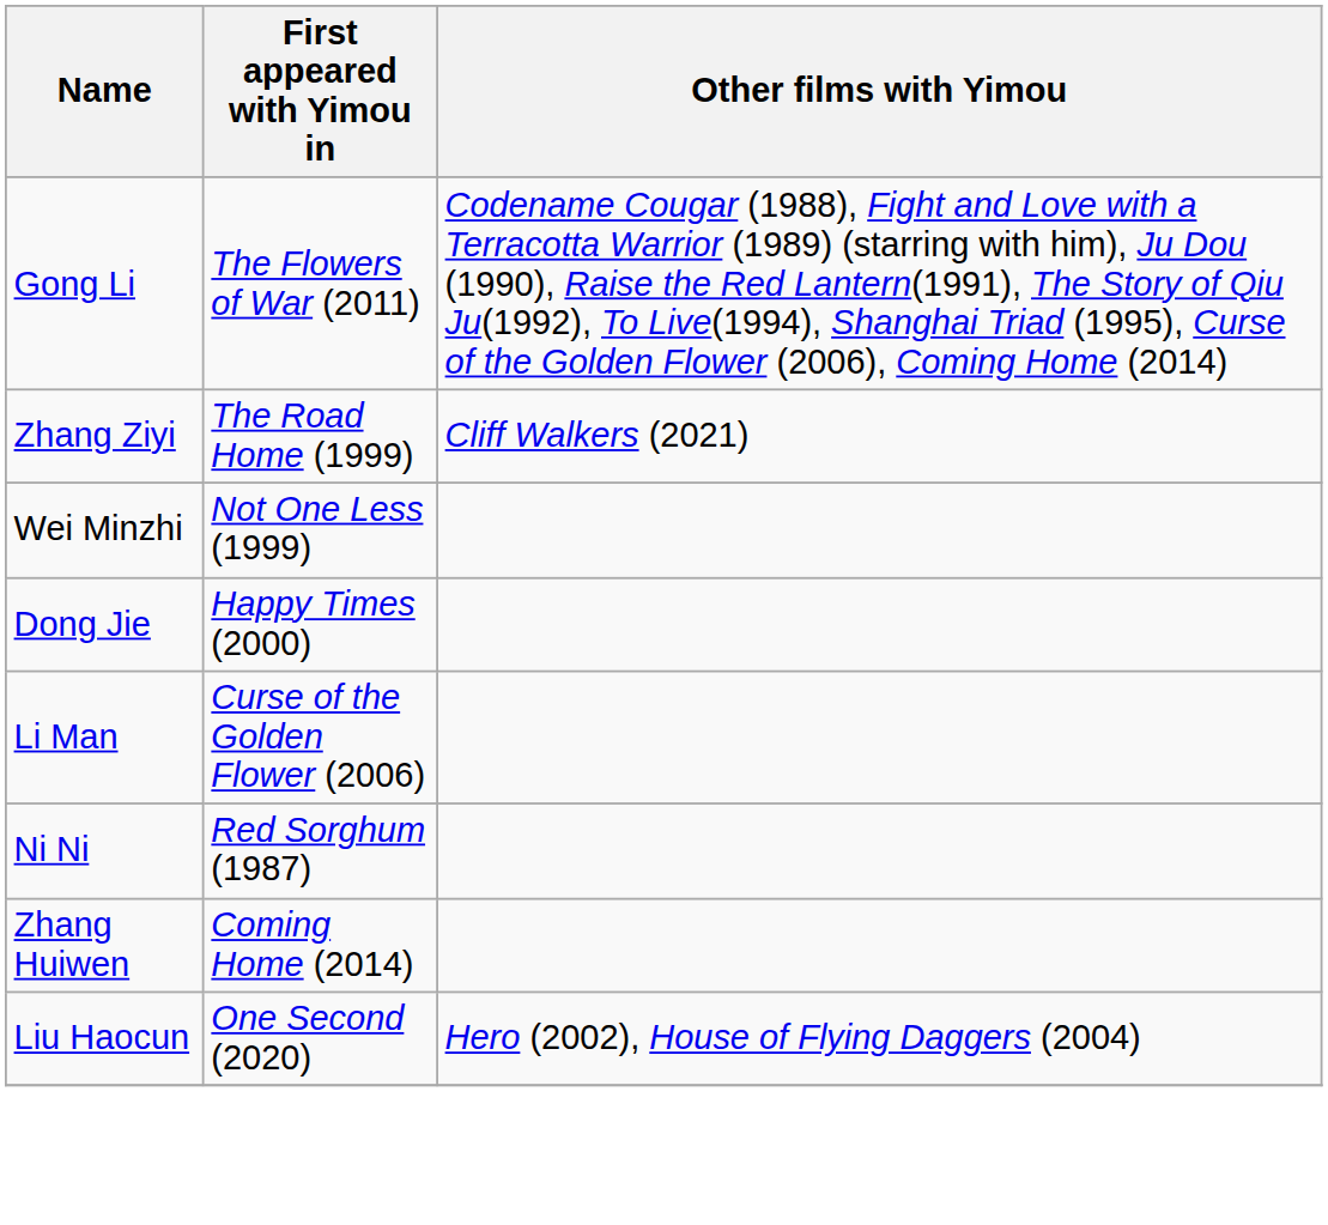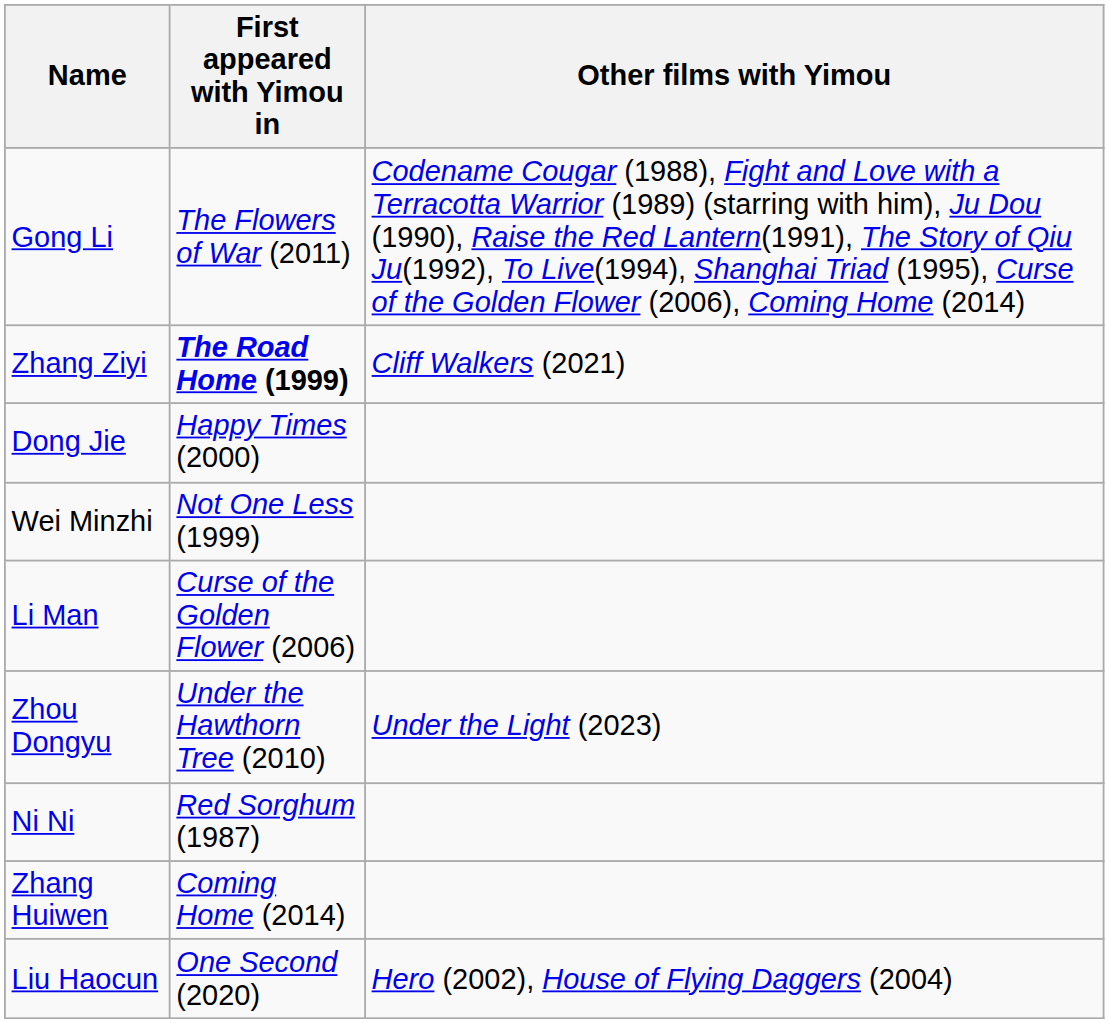 <table class="wikitable">
 <tr>
 <th width=15%>Name</th>
 <th>First appeared with Yimou in</th>
 <th>Other films with Yimou</th>
 </tr>
 <tr>
 <td><a href='#'>Gong Li</a></td>
 <td><em><a href='#'>The Flowers of War</a></em> (2011)</td>
 <td><em><a href='#'>Codename Cougar</a></em> (1988), <em><a href='#'>Fight and Love with a Terracotta Warrior</a></em> (1989) (starring with him), <em><a href='#'>Ju Dou</a></em> (1990), <em><a href='#'>Raise the Red Lantern</a></em>(1991), <em><a href='#'>The Story of Qiu Ju</a></em>(1992), <em><a href='#'>To Live</a></em>(1994), <em><a href='#'>Shanghai Triad</a></em> (1995), <em><a href='#'>Curse of the Golden Flower</a></em> (2006), <em><a href='#'>Coming Home</a></em> (2014)</td>
 </tr>
 <tr>
 <td><a href='#'>Zhang Ziyi</a></td>
-<td><em><a href='#'>The Road Home</a></em> (1999)</td>
+<td><strong><em><a href='#'>The Road Home</a></em> (1999)</strong></td>
 <td><em><a href='#'>Cliff Walkers</a></em> (2021)</td>
+</tr>
+<tr>
+<td><a href='#'>Dong Jie</a></td>
+<td><em><a href='#'>Happy Times</a></em> (2000)</td>
+<td></td>
 </tr>
 <tr>
 <td>Wei Minzhi</td>
 <td><em><a href='#'>Not One Less</a></em> (1999)</td>
 <td></td>
 </tr>
 <tr>
-<td><a href='#'>Dong Jie</a></td>
-<td><em><a href='#'>Happy Times</a></em> (2000)</td>
+<td><a href='#'>Li Man</a></td>
+<td><em><a href='#'>Curse of the Golden Flower</a></em> (2006)</td>
 <td></td>
 </tr>
 <tr>
-<td><a href='#'>Li Man</a></td>
-<td><em><a href='#'>Curse of the Golden Flower</a></em> (2006)</td>
-<td></td>
+<td><a href='#'>Zhou Dongyu</a></td>
+<td><em><a href='#'>Under the Hawthorn Tree</a></em> (2010)</td>
+<td><em><a href='#'>Under the Light</a></em> (2023)</td>
 </tr>
 <tr>
 <td><a href='#'>Ni Ni</a></td>
 <td><em><a href='#'>Red Sorghum</a></em> (1987)</td>
 <td></td>
 </tr>
 <tr>
 <td><a href='#'>Zhang Huiwen </a></td>
 <td><em><a href='#'>Coming Home</a></em> (2014)</td>
 <td></td>
 </tr>
 <tr>
 <td><a href='#'>Liu Haocun</a></td>
 <td><em><a href='#'>One Second</a></em> (2020)</td>
 <td><em><a href='#'>Hero</a></em> (2002), <em><a href='#'>House of Flying Daggers</a></em> (2004)</td>
 </tr>
 <tr>
 </tr>
 </table>
